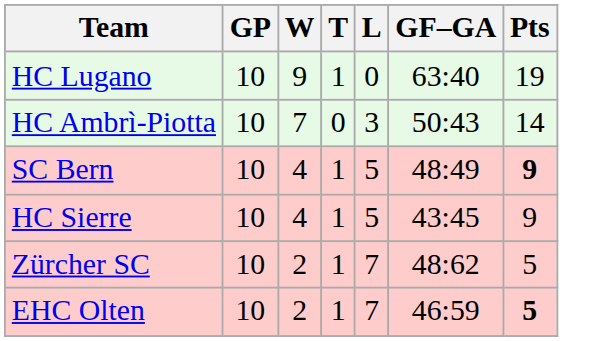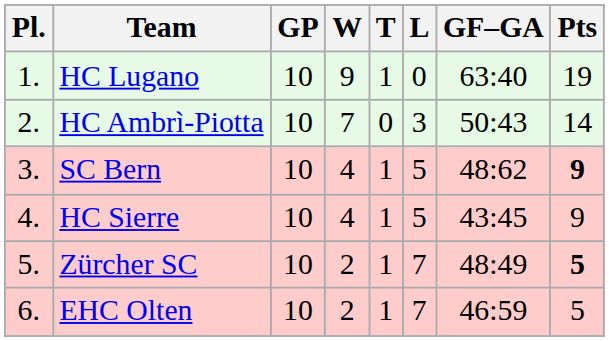 <table class="wikitable">
 <tr>
+<th>Pl.</th>
 <th>Team</th>
 <th>GP</th>
 <th>W</th>
 <th>T</th>
 <th>L</th>
 <th>GF–GA</th>
 <th>Pts</th>
 </tr>
 <tr align="center " bgcolor="#e6fae6">
+<td>1.</td>
 <td align="left"><a href='#'>HC Lugano</a></td>
 <td>10</td>
 <td>9</td>
 <td>1</td>
 <td>0</td>
 <td>63:40</td>
 <td>19</td>
 </tr>
 <tr align="center "  bgcolor="#e6fae6">
+<td>2.</td>
 <td align="left"><a href='#'>HC Ambrì-Piotta</a></td>
 <td>10</td>
 <td>7</td>
 <td>0</td>
 <td>3</td>
 <td>50:43</td>
 <td>14</td>
 </tr>
 <tr align="center "  bgcolor="#ffcccc">
+<td>3.</td>
 <td align="left"><a href='#'>SC Bern</a></td>
 <td>10</td>
 <td>4</td>
 <td>1</td>
 <td>5</td>
-<td>48:49</td>
+<td>48:62</td>
 <td><strong>9</strong></td>
 </tr>
 <tr align="center "  bgcolor="#ffcccc">
+<td>4.</td>
 <td align="left"><a href='#'>HC Sierre</a></td>
 <td>10</td>
 <td>4</td>
 <td>1</td>
 <td>5</td>
 <td>43:45</td>
 <td>9</td>
 </tr>
 <tr align="center " bgcolor="#ffcccc">
+<td>5.</td>
 <td align="left"><a href='#'>Zürcher SC</a></td>
 <td>10</td>
 <td>2</td>
 <td>1</td>
 <td>7</td>
-<td>48:62</td>
-<td>5</td>
+<td>48:49</td>
+<td><strong>5</strong></td>
 </tr>
 <tr align="center "  bgcolor="#ffcccc">
+<td>6.</td>
 <td align="left"><a href='#'>EHC Olten</a></td>
 <td>10</td>
 <td>2</td>
 <td>1</td>
 <td>7</td>
 <td>46:59</td>
-<td><strong>5</strong></td>
+<td>5</td>
 </tr>
 </table>
